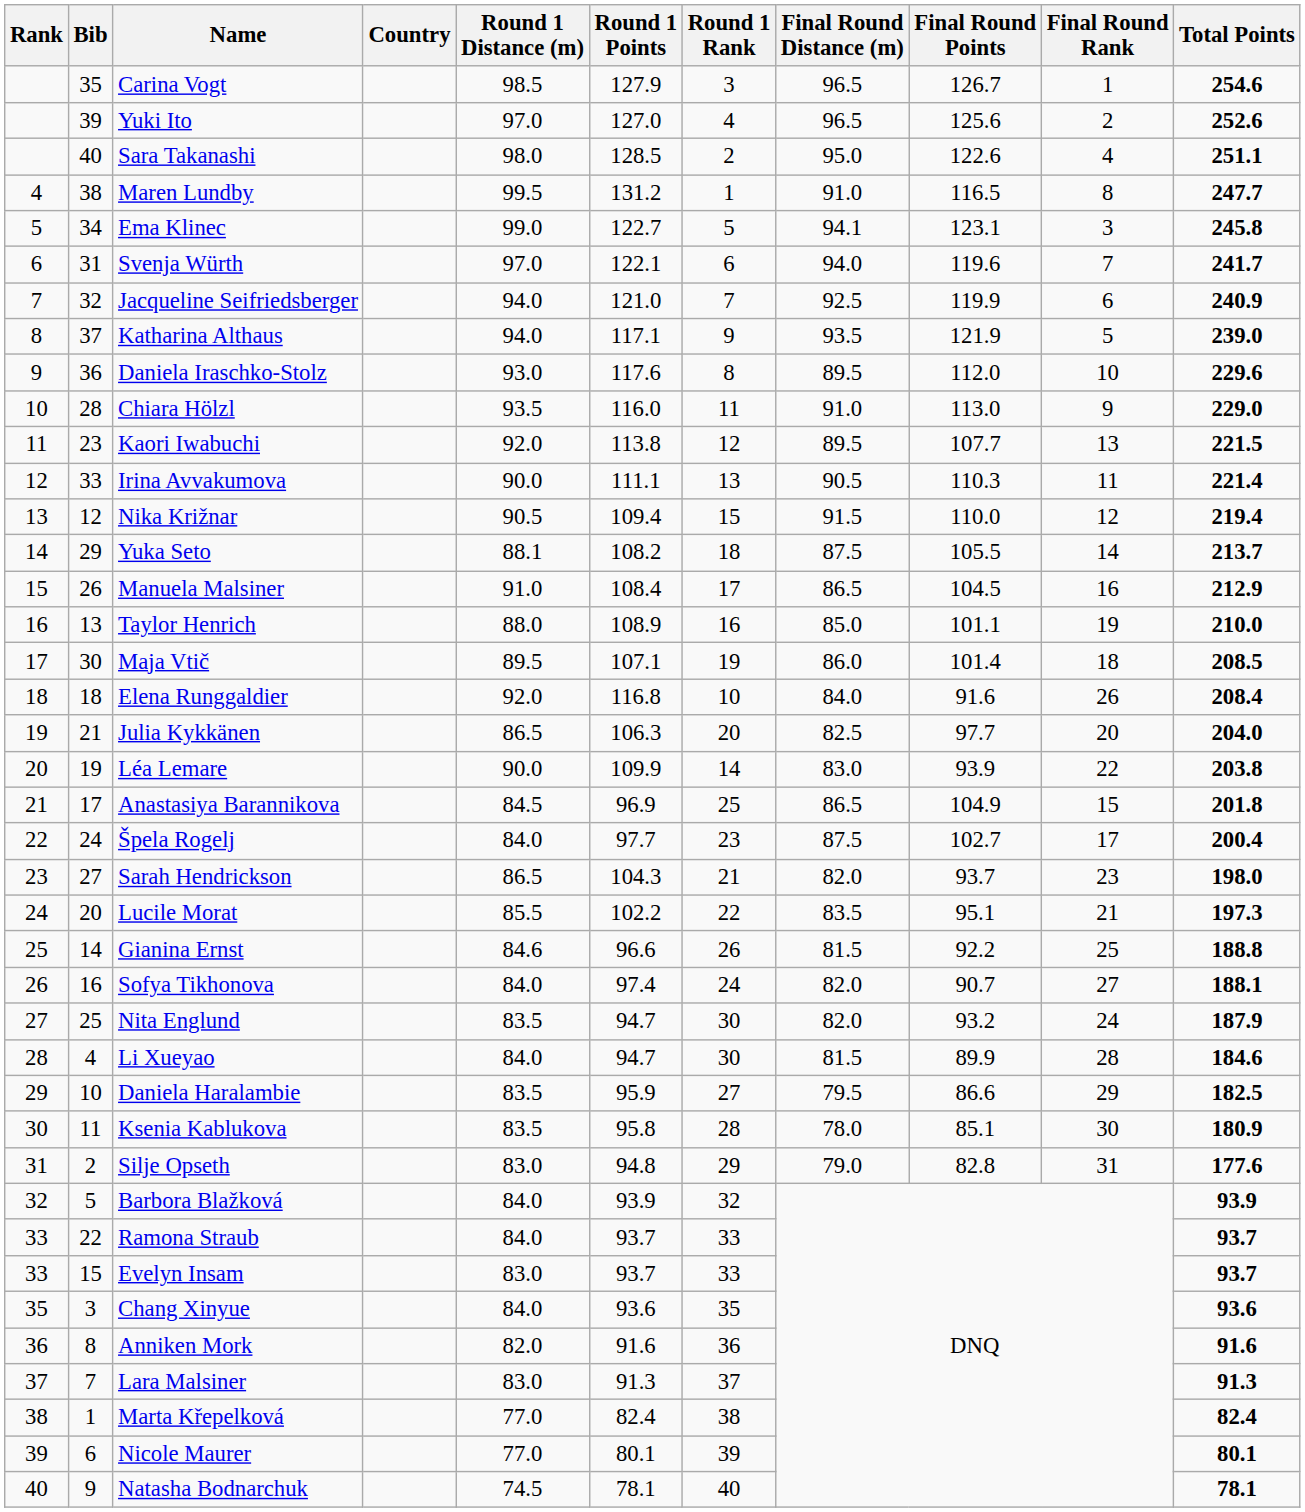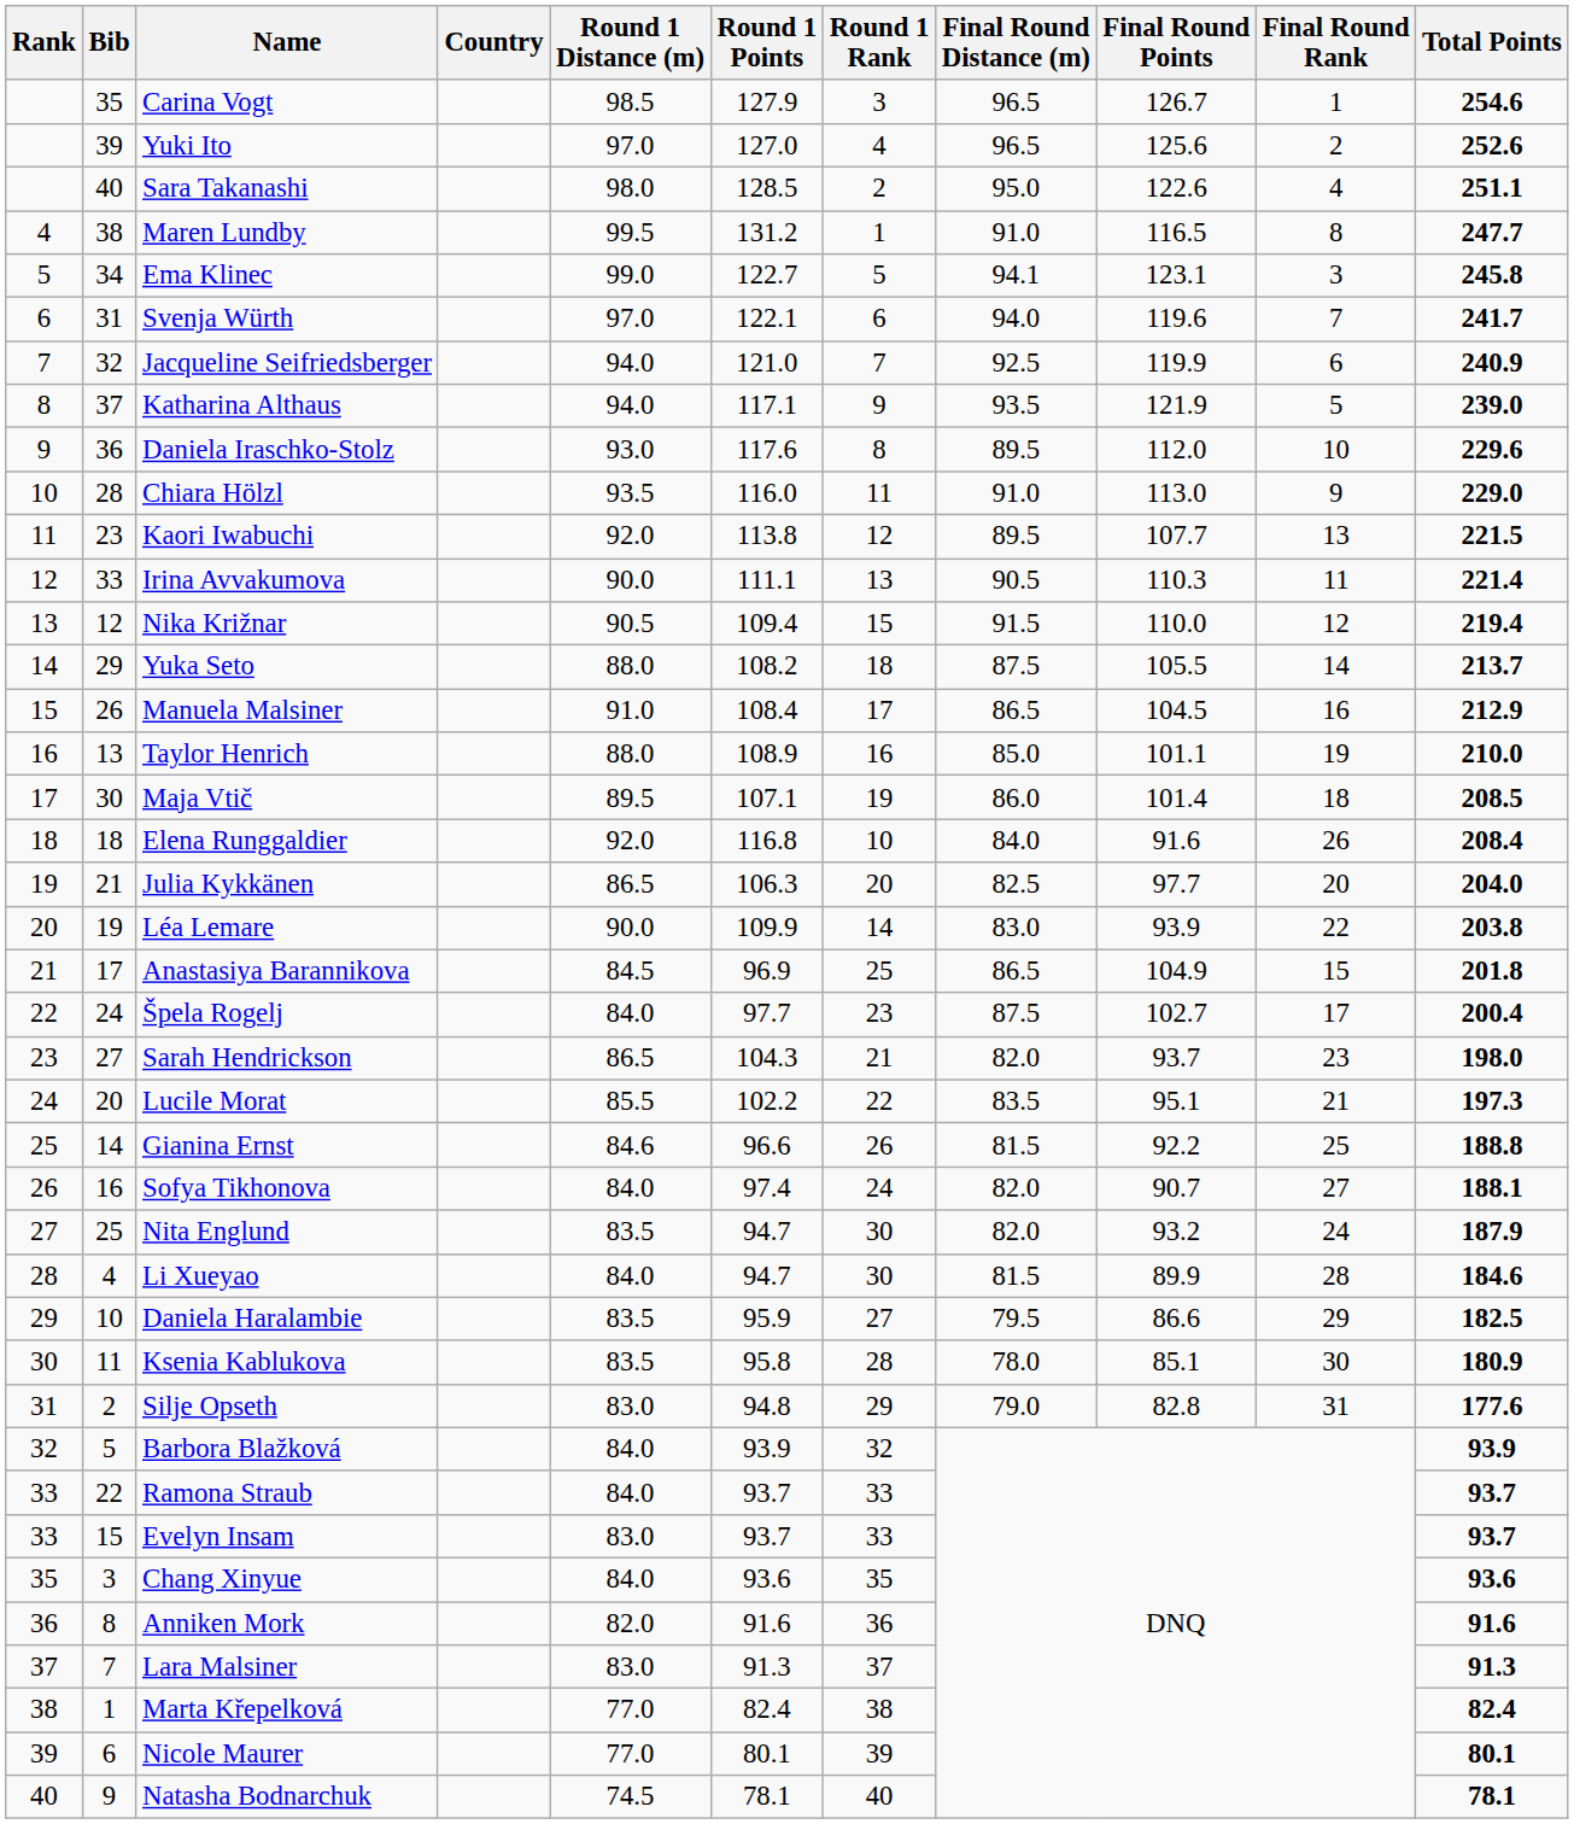 <table class="wikitable sortable" style="text-align:center">
 <tr>
 <th>Rank</th>
 <th>Bib</th>
 <th>Name</th>
 <th>Country</th>
 <th>Round 1<br>Distance (m)</th>
 <th>Round 1<br>Points</th>
 <th>Round 1<br>Rank</th>
 <th>Final Round <br>Distance (m)</th>
 <th>Final Round <br>Points</th>
 <th>Final Round<br> Rank</th>
 <th>Total Points</th>
 </tr>
 <tr>
 <td></td>
 <td>35</td>
 <td align=left><a href='#'>Carina Vogt</a></td>
 <td align=left></td>
 <td>98.5</td>
 <td>127.9</td>
 <td>3</td>
 <td>96.5</td>
 <td>126.7</td>
 <td>1</td>
 <td><strong>254.6</strong></td>
 </tr>
 <tr>
 <td></td>
 <td>39</td>
 <td align=left><a href='#'>Yuki Ito</a></td>
 <td align=left></td>
 <td>97.0</td>
 <td>127.0</td>
 <td>4</td>
 <td>96.5</td>
 <td>125.6</td>
 <td>2</td>
 <td><strong>252.6</strong></td>
 </tr>
 <tr>
 <td></td>
 <td>40</td>
 <td align=left><a href='#'>Sara Takanashi</a></td>
 <td align=left></td>
 <td>98.0</td>
 <td>128.5</td>
 <td>2</td>
 <td>95.0</td>
 <td>122.6</td>
 <td>4</td>
 <td><strong>251.1</strong></td>
 </tr>
 <tr>
 <td>4</td>
 <td>38</td>
 <td align=left><a href='#'>Maren Lundby</a></td>
 <td align=left></td>
 <td>99.5</td>
 <td>131.2</td>
 <td>1</td>
 <td>91.0</td>
 <td>116.5</td>
 <td>8</td>
 <td><strong>247.7</strong></td>
 </tr>
 <tr>
 <td>5</td>
 <td>34</td>
 <td align=left><a href='#'>Ema Klinec</a></td>
 <td align=left></td>
 <td>99.0</td>
 <td>122.7</td>
 <td>5</td>
 <td>94.1</td>
 <td>123.1</td>
 <td>3</td>
 <td><strong>245.8</strong></td>
 </tr>
 <tr>
 <td>6</td>
 <td>31</td>
 <td align=left><a href='#'>Svenja Würth</a></td>
 <td align=left></td>
 <td>97.0</td>
 <td>122.1</td>
 <td>6</td>
 <td>94.0</td>
 <td>119.6</td>
 <td>7</td>
 <td><strong>241.7</strong></td>
 </tr>
 <tr>
 <td>7</td>
 <td>32</td>
 <td align=left><a href='#'>Jacqueline Seifriedsberger</a></td>
 <td align=left></td>
 <td>94.0</td>
 <td>121.0</td>
 <td>7</td>
 <td>92.5</td>
 <td>119.9</td>
 <td>6</td>
 <td><strong>240.9</strong></td>
 </tr>
 <tr>
 <td>8</td>
 <td>37</td>
 <td align=left><a href='#'>Katharina Althaus</a></td>
 <td align=left></td>
 <td>94.0</td>
 <td>117.1</td>
 <td>9</td>
 <td>93.5</td>
 <td>121.9</td>
 <td>5</td>
 <td><strong>239.0</strong></td>
 </tr>
 <tr>
 <td>9</td>
 <td>36</td>
 <td align=left><a href='#'>Daniela Iraschko-Stolz</a></td>
 <td align=left></td>
 <td>93.0</td>
 <td>117.6</td>
 <td>8</td>
 <td>89.5</td>
 <td>112.0</td>
 <td>10</td>
 <td><strong>229.6</strong></td>
 </tr>
 <tr>
 <td>10</td>
 <td>28</td>
 <td align=left><a href='#'>Chiara Hölzl</a></td>
 <td align=left></td>
 <td>93.5</td>
 <td>116.0</td>
 <td>11</td>
 <td>91.0</td>
 <td>113.0</td>
 <td>9</td>
 <td><strong>229.0</strong></td>
 </tr>
 <tr>
 <td>11</td>
 <td>23</td>
 <td align=left><a href='#'>Kaori Iwabuchi</a></td>
 <td align=left></td>
 <td>92.0</td>
 <td>113.8</td>
 <td>12</td>
 <td>89.5</td>
 <td>107.7</td>
 <td>13</td>
 <td><strong>221.5</strong></td>
 </tr>
 <tr>
 <td>12</td>
 <td>33</td>
 <td align=left><a href='#'>Irina Avvakumova</a></td>
 <td align=left></td>
 <td>90.0</td>
 <td>111.1</td>
 <td>13</td>
 <td>90.5</td>
 <td>110.3</td>
 <td>11</td>
 <td><strong>221.4</strong></td>
 </tr>
 <tr>
 <td>13</td>
 <td>12</td>
 <td align=left><a href='#'>Nika Križnar</a></td>
 <td align=left></td>
 <td>90.5</td>
 <td>109.4</td>
 <td>15</td>
 <td>91.5</td>
 <td>110.0</td>
 <td>12</td>
 <td><strong>219.4</strong></td>
 </tr>
 <tr>
 <td>14</td>
 <td>29</td>
 <td align=left><a href='#'>Yuka Seto</a></td>
 <td align=left></td>
-<td>88.1</td>
+<td>88.0</td>
 <td>108.2</td>
 <td>18</td>
 <td>87.5</td>
 <td>105.5</td>
 <td>14</td>
 <td><strong>213.7</strong></td>
 </tr>
 <tr>
 <td>15</td>
 <td>26</td>
 <td align=left><a href='#'>Manuela Malsiner</a></td>
 <td align=left></td>
 <td>91.0</td>
 <td>108.4</td>
 <td>17</td>
 <td>86.5</td>
 <td>104.5</td>
 <td>16</td>
 <td><strong>212.9</strong></td>
 </tr>
 <tr>
 <td>16</td>
 <td>13</td>
 <td align=left><a href='#'>Taylor Henrich</a></td>
 <td align=left></td>
 <td>88.0</td>
 <td>108.9</td>
 <td>16</td>
 <td>85.0</td>
 <td>101.1</td>
 <td>19</td>
 <td><strong>210.0</strong></td>
 </tr>
 <tr>
 <td>17</td>
 <td>30</td>
 <td align=left><a href='#'>Maja Vtič</a></td>
 <td align=left></td>
 <td>89.5</td>
 <td>107.1</td>
 <td>19</td>
 <td>86.0</td>
 <td>101.4</td>
 <td>18</td>
 <td><strong>208.5</strong></td>
 </tr>
 <tr>
 <td>18</td>
 <td>18</td>
 <td align=left><a href='#'>Elena Runggaldier</a></td>
 <td align=left></td>
 <td>92.0</td>
 <td>116.8</td>
 <td>10</td>
 <td>84.0</td>
 <td>91.6</td>
 <td>26</td>
 <td><strong>208.4</strong></td>
 </tr>
 <tr>
 <td>19</td>
 <td>21</td>
 <td align=left><a href='#'>Julia Kykkänen</a></td>
 <td align=left></td>
 <td>86.5</td>
 <td>106.3</td>
 <td>20</td>
 <td>82.5</td>
 <td>97.7</td>
 <td>20</td>
 <td><strong>204.0</strong></td>
 </tr>
 <tr>
 <td>20</td>
 <td>19</td>
 <td align=left><a href='#'>Léa Lemare</a></td>
 <td align=left></td>
 <td>90.0</td>
 <td>109.9</td>
 <td>14</td>
 <td>83.0</td>
 <td>93.9</td>
 <td>22</td>
 <td><strong>203.8</strong></td>
 </tr>
 <tr>
 <td>21</td>
 <td>17</td>
 <td align=left><a href='#'>Anastasiya Barannikova</a></td>
 <td align=left></td>
 <td>84.5</td>
 <td>96.9</td>
 <td>25</td>
 <td>86.5</td>
 <td>104.9</td>
 <td>15</td>
 <td><strong>201.8</strong></td>
 </tr>
 <tr>
 <td>22</td>
 <td>24</td>
 <td align=left><a href='#'>Špela Rogelj</a></td>
 <td align=left></td>
 <td>84.0</td>
 <td>97.7</td>
 <td>23</td>
 <td>87.5</td>
 <td>102.7</td>
 <td>17</td>
 <td><strong>200.4</strong></td>
 </tr>
 <tr>
 <td>23</td>
 <td>27</td>
 <td align=left><a href='#'>Sarah Hendrickson</a></td>
 <td align=left></td>
 <td>86.5</td>
 <td>104.3</td>
 <td>21</td>
 <td>82.0</td>
 <td>93.7</td>
 <td>23</td>
 <td><strong>198.0</strong></td>
 </tr>
 <tr>
 <td>24</td>
 <td>20</td>
 <td align=left><a href='#'>Lucile Morat</a></td>
 <td align=left></td>
 <td>85.5</td>
 <td>102.2</td>
 <td>22</td>
 <td>83.5</td>
 <td>95.1</td>
 <td>21</td>
 <td><strong>197.3</strong></td>
 </tr>
 <tr>
 <td>25</td>
 <td>14</td>
 <td align=left><a href='#'>Gianina Ernst</a></td>
 <td align=left></td>
 <td>84.6</td>
 <td>96.6</td>
 <td>26</td>
 <td>81.5</td>
 <td>92.2</td>
 <td>25</td>
 <td><strong>188.8</strong></td>
 </tr>
 <tr>
 <td>26</td>
 <td>16</td>
 <td align=left><a href='#'>Sofya Tikhonova</a></td>
 <td align=left></td>
 <td>84.0</td>
 <td>97.4</td>
 <td>24</td>
 <td>82.0</td>
 <td>90.7</td>
 <td>27</td>
 <td><strong>188.1</strong></td>
 </tr>
 <tr>
 <td>27</td>
 <td>25</td>
 <td align=left><a href='#'>Nita Englund</a></td>
 <td align=left></td>
 <td>83.5</td>
 <td>94.7</td>
 <td>30</td>
 <td>82.0</td>
 <td>93.2</td>
 <td>24</td>
 <td><strong>187.9</strong></td>
 </tr>
 <tr>
 <td>28</td>
 <td>4</td>
 <td align=left><a href='#'>Li Xueyao</a></td>
 <td align=left></td>
 <td>84.0</td>
 <td>94.7</td>
 <td>30</td>
 <td>81.5</td>
 <td>89.9</td>
 <td>28</td>
 <td><strong>184.6</strong></td>
 </tr>
 <tr>
 <td>29</td>
 <td>10</td>
 <td align=left><a href='#'>Daniela Haralambie</a></td>
 <td align=left></td>
 <td>83.5</td>
 <td>95.9</td>
 <td>27</td>
 <td>79.5</td>
 <td>86.6</td>
 <td>29</td>
 <td><strong>182.5</strong></td>
 </tr>
 <tr>
 <td>30</td>
 <td>11</td>
 <td align=left><a href='#'>Ksenia Kablukova</a></td>
 <td align=left></td>
 <td>83.5</td>
 <td>95.8</td>
 <td>28</td>
 <td>78.0</td>
 <td>85.1</td>
 <td>30</td>
 <td><strong>180.9</strong></td>
 </tr>
 <tr>
 <td>31</td>
 <td>2</td>
 <td align=left><a href='#'>Silje Opseth</a></td>
 <td align=left></td>
 <td>83.0</td>
 <td>94.8</td>
 <td>29</td>
 <td>79.0</td>
 <td>82.8</td>
 <td>31</td>
 <td><strong>177.6</strong></td>
 </tr>
 <tr>
 <td>32</td>
 <td>5</td>
 <td align=left><a href='#'>Barbora Blažková</a></td>
 <td align=left></td>
 <td>84.0</td>
 <td>93.9</td>
 <td>32</td>
 <td rowspan=9 colspan=3>DNQ</td>
 <td><strong>93.9</strong></td>
 </tr>
 <tr>
 <td>33</td>
 <td>22</td>
 <td align=left><a href='#'>Ramona Straub</a></td>
 <td align=left></td>
 <td>84.0</td>
 <td>93.7</td>
 <td>33</td>
 <td><strong>93.7</strong></td>
 </tr>
 <tr>
 <td>33</td>
 <td>15</td>
 <td align=left><a href='#'>Evelyn Insam</a></td>
 <td align=left></td>
 <td>83.0</td>
 <td>93.7</td>
 <td>33</td>
 <td><strong>93.7</strong></td>
 </tr>
 <tr>
 <td>35</td>
 <td>3</td>
 <td align=left><a href='#'>Chang Xinyue</a></td>
 <td align=left></td>
 <td>84.0</td>
 <td>93.6</td>
 <td>35</td>
 <td><strong>93.6</strong></td>
 </tr>
 <tr>
 <td>36</td>
 <td>8</td>
 <td align=left><a href='#'>Anniken Mork</a></td>
 <td align=left></td>
 <td>82.0</td>
 <td>91.6</td>
 <td>36</td>
 <td><strong>91.6</strong></td>
 </tr>
 <tr>
 <td>37</td>
 <td>7</td>
 <td align=left><a href='#'>Lara Malsiner</a></td>
 <td align=left></td>
 <td>83.0</td>
 <td>91.3</td>
 <td>37</td>
 <td><strong>91.3</strong></td>
 </tr>
 <tr>
 <td>38</td>
 <td>1</td>
 <td align=left><a href='#'>Marta Křepelková</a></td>
 <td align=left></td>
 <td>77.0</td>
 <td>82.4</td>
 <td>38</td>
 <td><strong>82.4</strong></td>
 </tr>
 <tr>
 <td>39</td>
 <td>6</td>
 <td align=left><a href='#'>Nicole Maurer</a></td>
 <td align=left></td>
 <td>77.0</td>
 <td>80.1</td>
 <td>39</td>
 <td><strong>80.1</strong></td>
 </tr>
 <tr>
 <td>40</td>
 <td>9</td>
 <td align=left><a href='#'>Natasha Bodnarchuk</a></td>
 <td align=left></td>
 <td>74.5</td>
 <td>78.1</td>
 <td>40</td>
 <td><strong>78.1</strong></td>
 </tr>
 </table>
